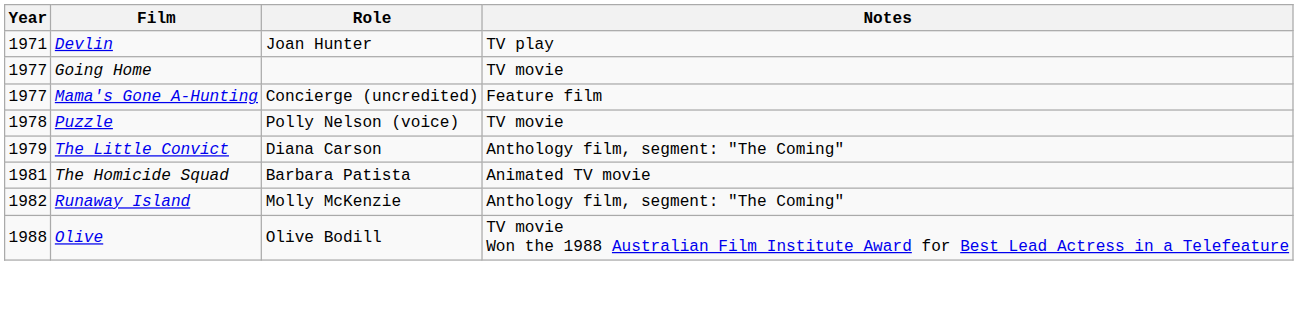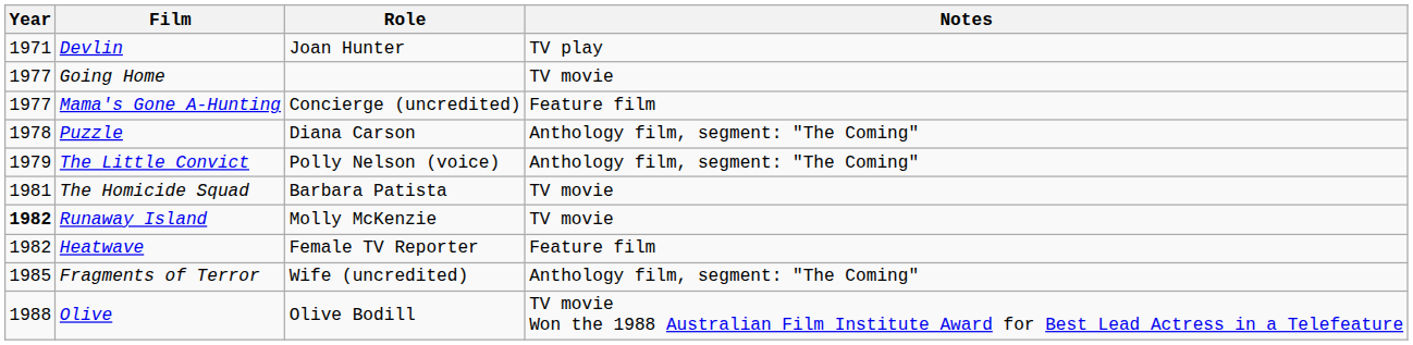 <table class="wikitable">
 <tr>
 <th>Year</th>
 <th>Film</th>
 <th>Role</th>
 <th>Notes</th>
 </tr>
 <tr>
 <td>1971</td>
 <td><em><a href='#'>Devlin</a></em></td>
 <td>Joan Hunter</td>
 <td>TV play</td>
 </tr>
 <tr>
 <td>1977</td>
 <td><em>Going Home</em></td>
 <td></td>
 <td>TV movie</td>
 </tr>
 <tr>
 <td>1977</td>
 <td><em><a href='#'>Mama's Gone A-Hunting</a></em></td>
 <td>Concierge (uncredited)</td>
 <td>Feature film</td>
 </tr>
 <tr>
 <td>1978</td>
 <td><em><a href='#'>Puzzle</a></em></td>
-<td>Polly Nelson (voice)</td>
-<td>TV movie</td>
+<td>Diana Carson</td>
+<td>Anthology film, segment: "The Coming"</td>
 </tr>
 <tr>
 <td>1979</td>
 <td><em><a href='#'>The Little Convict</a></em></td>
-<td>Diana Carson</td>
+<td>Polly Nelson (voice)</td>
 <td>Anthology film, segment: "The Coming"</td>
 </tr>
 <tr>
 <td>1981</td>
 <td><em>The Homicide Squad</em></td>
 <td>Barbara Patista</td>
-<td>Animated TV movie</td>
+<td>TV movie</td>
+</tr>
+<tr>
+<td><strong>1982</strong></td>
+<td><em><a href='#'>Runaway Island</a></em></td>
+<td>Molly McKenzie</td>
+<td>TV movie</td>
 </tr>
 <tr>
 <td>1982</td>
-<td><em><a href='#'>Runaway Island</a></em></td>
-<td>Molly McKenzie</td>
+<td><em><a href='#'>Heatwave</a></em></td>
+<td>Female TV Reporter</td>
+<td>Feature film</td>
+</tr>
+<tr>
+<td>1985</td>
+<td><em>Fragments of Terror</em></td>
+<td>Wife (uncredited)</td>
 <td>Anthology film, segment: "The Coming"</td>
 </tr>
 <tr>
 <td>1988</td>
 <td><em><a href='#'>Olive</a></em></td>
 <td>Olive Bodill</td>
 <td>TV movie<br>Won the 1988 <a href='#'>Australian Film Institute Award</a> for <a href='#'>Best Lead Actress in a Telefeature</a></td>
 </tr>
 </table>
